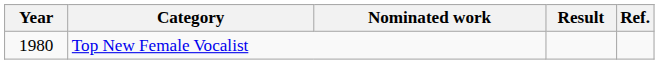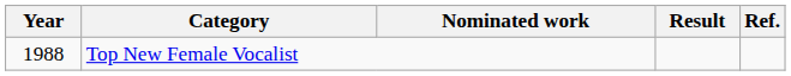 <table class=wikitable>
 <tr>
 <th scope="col" style="width:5em;">Year</th>
 <th scope="col" style="width:28em;">Category</th>
 <th scope="col" style="width:25em;">Nominated work</th>
 <th scope="col" style="width:5em;">Result</th>
 <th>Ref.</th>
 </tr>
 <tr>
-<td style="text-align:center;">1980</td>
+<td style="text-align:center;">1988</td>
 <td colspan=2><a href='#'>Top New Female Vocalist</a></td>
 <td></td>
 </tr>
 </table>
